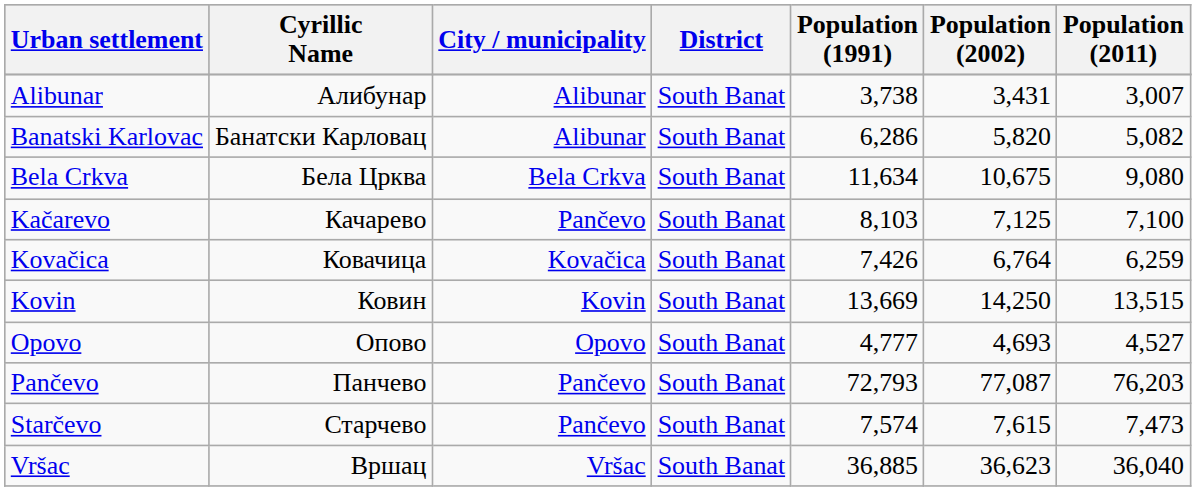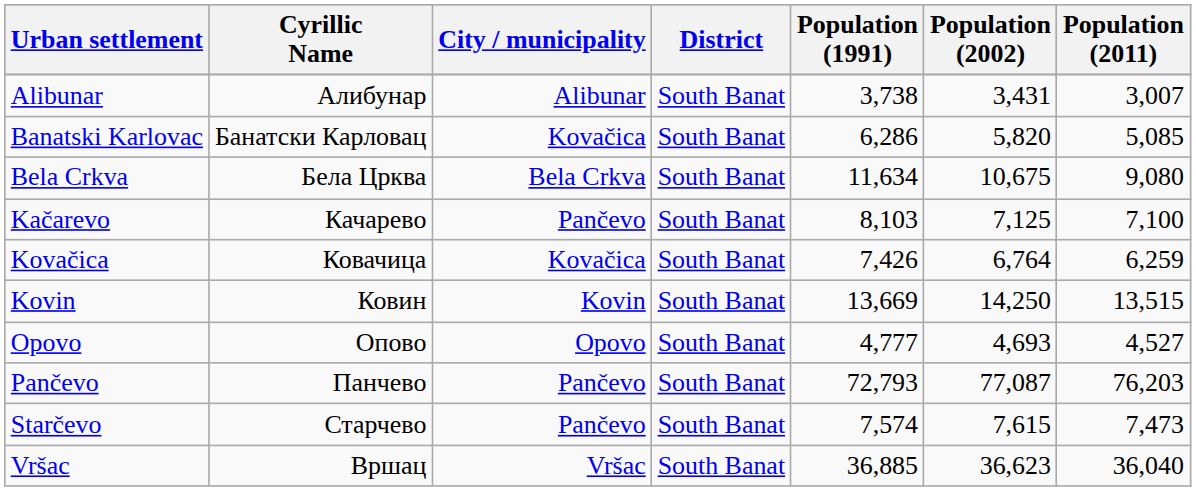 <table class="wikitable" style="text-align: right;">
 <tr bgcolor="#e0e0e0">
 <th rowspan="1"><a href='#'>Urban settlement</a></th>
 <th colspan="1">Cyrillic<br>Name</th>
 <th colspan="1"><a href='#'>City / municipality</a></th>
 <th colspan="1"><a href='#'>District</a></th>
 <th colspan="1">Population<br>(1991)</th>
 <th colspan="1">Population<br>(2002)</th>
 <th colspan="1">Population<br>(2011)</th>
 </tr>
 <tr bgcolor="#e0e0e0">
 </tr>
 <tr>
 <td align="left"><a href='#'>Alibunar</a></td>
 <td>Алибунар</td>
 <td><a href='#'>Alibunar</a></td>
 <td><a href='#'>South Banat</a></td>
 <td>3,738</td>
 <td>3,431</td>
 <td>3,007</td>
 </tr>
 <tr>
 <td align="left"><a href='#'>Banatski Karlovac</a></td>
 <td>Банатски Карловац</td>
-<td><a href='#'>Alibunar</a></td>
+<td><a href='#'>Kovačica</a></td>
 <td><a href='#'>South Banat</a></td>
 <td>6,286</td>
 <td>5,820</td>
-<td>5,082</td>
+<td>5,085</td>
 </tr>
 <tr>
 <td align="left"><a href='#'>Bela Crkva</a></td>
 <td>Бела Црква</td>
 <td><a href='#'>Bela Crkva</a></td>
 <td><a href='#'>South Banat</a></td>
 <td>11,634</td>
 <td>10,675</td>
 <td>9,080</td>
 </tr>
 <tr>
 <td align="left"><a href='#'>Kačarevo</a></td>
 <td>Качарево</td>
 <td><a href='#'>Pančevo</a></td>
 <td><a href='#'>South Banat</a></td>
 <td>8,103</td>
 <td>7,125</td>
 <td>7,100</td>
 </tr>
 <tr>
 <td align="left"><a href='#'>Kovačica</a></td>
 <td>Ковачица</td>
 <td><a href='#'>Kovačica</a></td>
 <td><a href='#'>South Banat</a></td>
 <td>7,426</td>
 <td>6,764</td>
 <td>6,259</td>
 </tr>
 <tr>
 <td align="left"><a href='#'>Kovin</a></td>
 <td>Ковин</td>
 <td><a href='#'>Kovin</a></td>
 <td><a href='#'>South Banat</a></td>
 <td>13,669</td>
 <td>14,250</td>
 <td>13,515</td>
 </tr>
 <tr>
 <td align="left"><a href='#'>Opovo</a></td>
 <td>Опово</td>
 <td><a href='#'>Opovo</a></td>
 <td><a href='#'>South Banat</a></td>
 <td>4,777</td>
 <td>4,693</td>
 <td>4,527</td>
 </tr>
 <tr>
 <td align="left"><a href='#'>Pančevo</a></td>
 <td>Панчево</td>
 <td><a href='#'>Pančevo</a></td>
 <td><a href='#'>South Banat</a></td>
 <td>72,793</td>
 <td>77,087</td>
 <td>76,203</td>
 </tr>
 <tr>
 <td align="left"><a href='#'>Starčevo</a></td>
 <td>Старчево</td>
 <td><a href='#'>Pančevo</a></td>
 <td><a href='#'>South Banat</a></td>
 <td>7,574</td>
 <td>7,615</td>
 <td>7,473</td>
 </tr>
 <tr>
 <td align="left"><a href='#'>Vršac</a></td>
 <td>Вршац</td>
 <td><a href='#'>Vršac</a></td>
 <td><a href='#'>South Banat</a></td>
 <td>36,885</td>
 <td>36,623</td>
 <td>36,040</td>
 </tr>
 </table>
